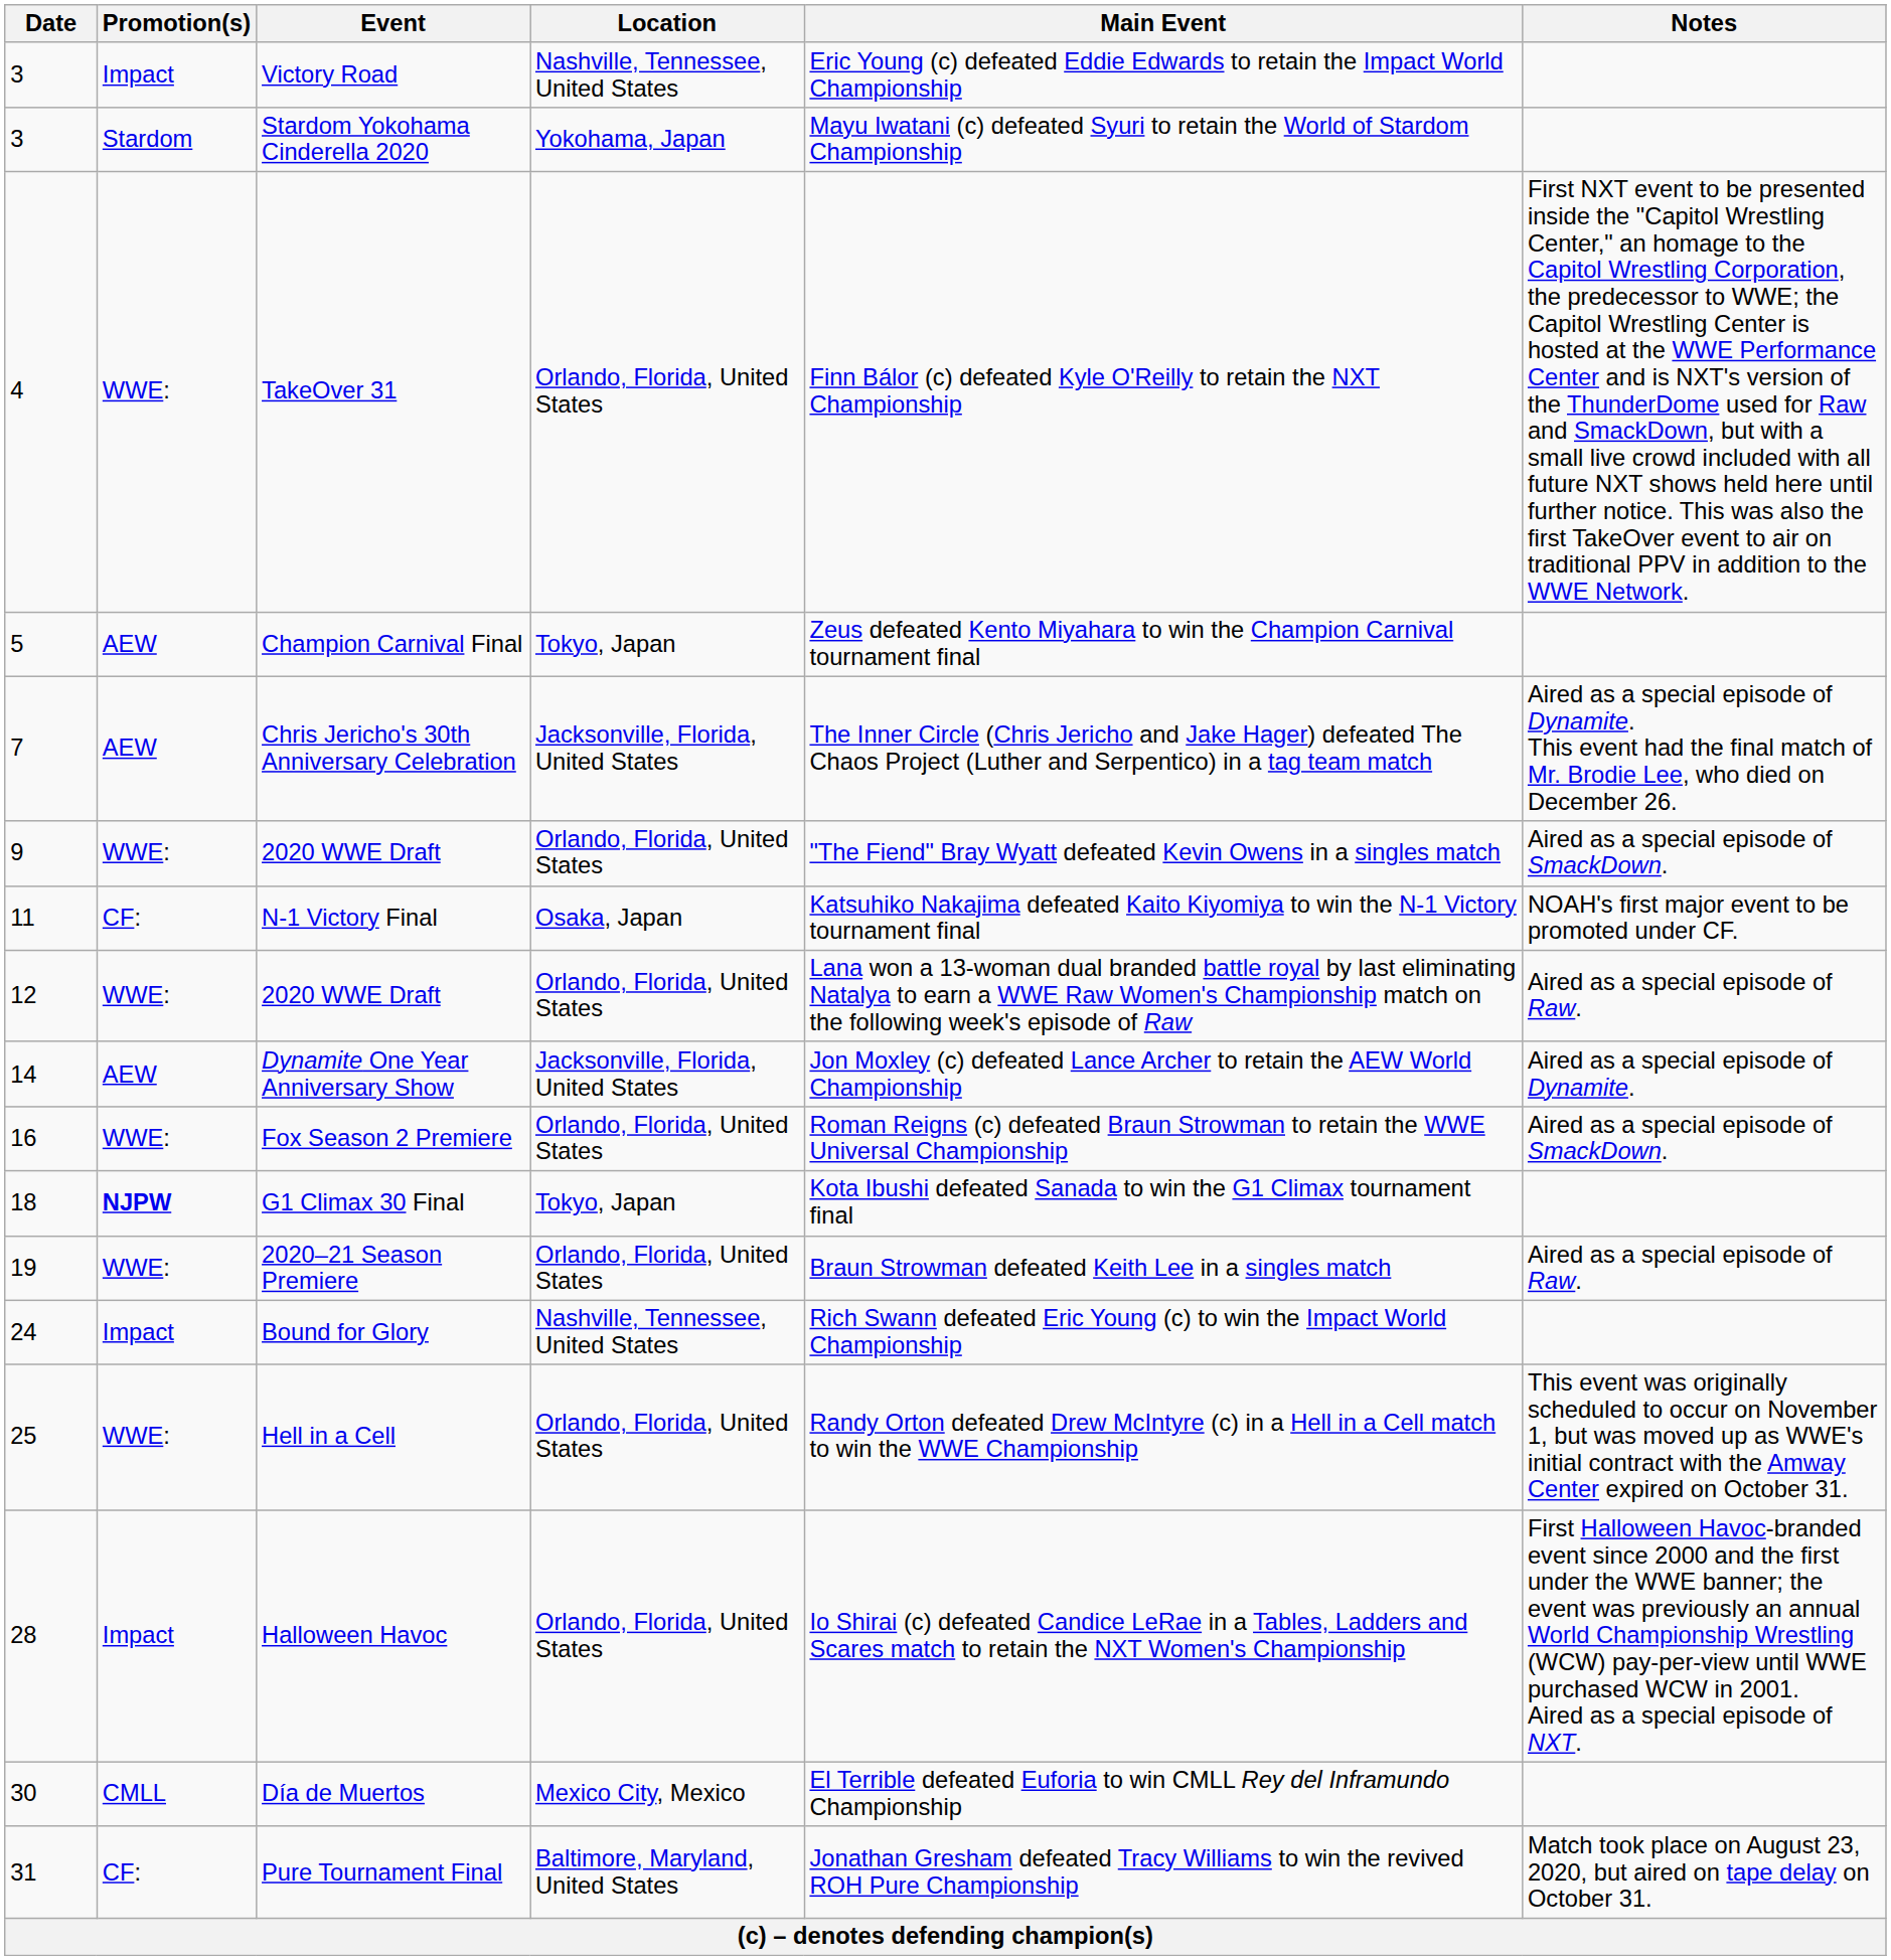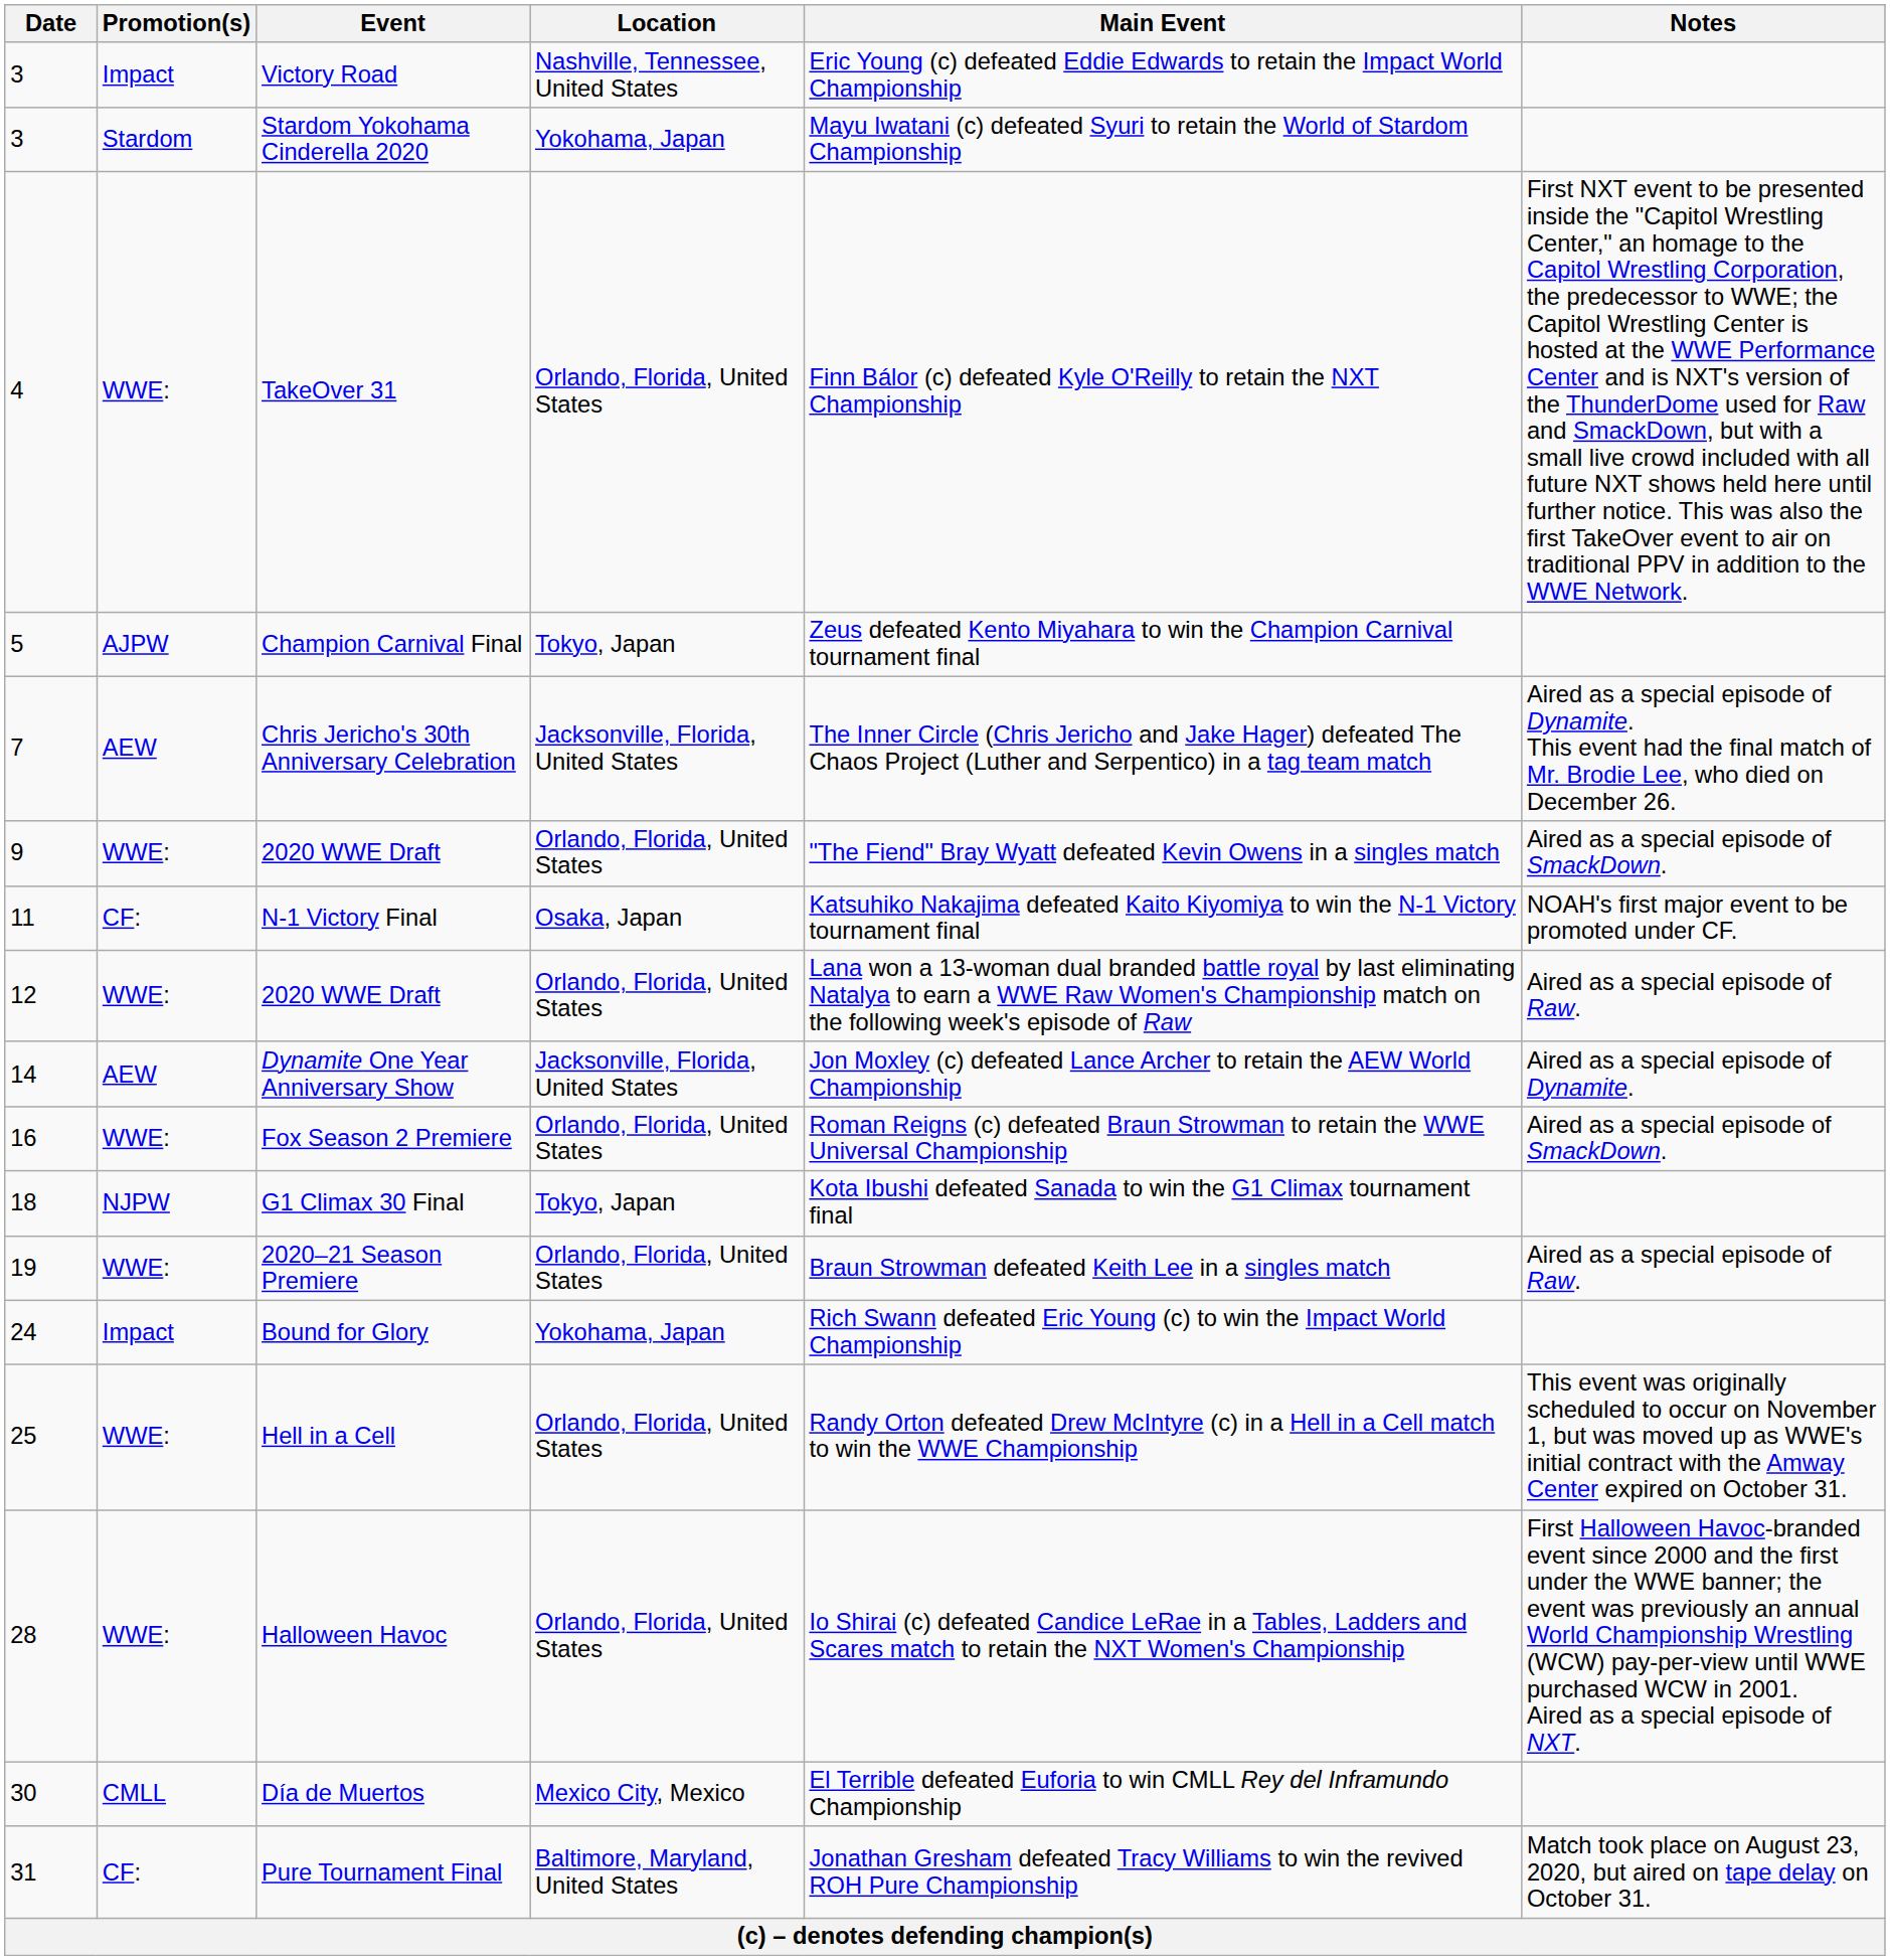 <table class="wikitable" style="width:100%;">
 <tr>
 <th width="5%">Date</th>
 <th width="5%">Promotion(s)</th>
 <th style="width:15%;">Event</th>
 <th style="width:15%;">Location</th>
 <th style="width:40%;">Main Event</th>
 <th style="width:20%;">Notes</th>
 </tr>
 <tr>
 <td>3</td>
 <td><a href='#'>Impact</a></td>
 <td><a href='#'>Victory Road</a></td>
 <td><a href='#'>Nashville, Tennessee</a>, United States</td>
 <td><a href='#'>Eric Young</a> (c) defeated <a href='#'>Eddie Edwards</a> to retain the <a href='#'>Impact World Championship</a></td>
 <td></td>
 </tr>
 <tr>
 <td>3</td>
 <td><a href='#'>Stardom</a></td>
 <td><a href='#'>Stardom Yokohama Cinderella 2020</a></td>
 <td><a href='#'>Yokohama, Japan</a></td>
 <td><a href='#'>Mayu Iwatani</a> (c) defeated <a href='#'>Syuri</a> to retain the <a href='#'>World of Stardom Championship</a></td>
 <td></td>
 </tr>
 <tr>
 <td>4</td>
 <td><a href='#'>WWE</a>:</td>
 <td><a href='#'>TakeOver 31</a></td>
 <td><a href='#'>Orlando, Florida</a>, United States</td>
 <td><a href='#'>Finn Bálor</a> (c) defeated <a href='#'>Kyle O'Reilly</a> to retain the <a href='#'>NXT Championship</a></td>
 <td>First NXT event to be presented inside the "Capitol Wrestling Center," an homage to the <a href='#'>Capitol Wrestling Corporation</a>, the predecessor to WWE; the Capitol Wrestling Center is hosted at the <a href='#'>WWE Performance Center</a> and is NXT's version of the <a href='#'>ThunderDome</a> used for <a href='#'>Raw</a> and <a href='#'>SmackDown</a>, but with a small live crowd included with all future NXT shows held here until further notice. This was also the first TakeOver event to air on traditional PPV in addition to the <a href='#'>WWE Network</a>.</td>
 </tr>
 <tr>
 <td>5</td>
-<td><a href='#'>AEW</a></td>
+<td><a href='#'>AJPW</a></td>
 <td><a href='#'>Champion Carnival</a> Final</td>
 <td><a href='#'>Tokyo</a>, Japan</td>
 <td><a href='#'>Zeus</a> defeated <a href='#'>Kento Miyahara</a> to win the <a href='#'>Champion Carnival</a> tournament final</td>
 <td></td>
 </tr>
 <tr>
 <td>7</td>
 <td><a href='#'>AEW</a></td>
 <td><a href='#'>Chris Jericho's 30th Anniversary Celebration</a></td>
 <td><a href='#'>Jacksonville, Florida</a>, United States</td>
 <td><a href='#'>The Inner Circle</a> (<a href='#'>Chris Jericho</a> and <a href='#'>Jake Hager</a>) defeated The Chaos Project (Luther and Serpentico) in a <a href='#'>tag team match</a></td>
 <td>Aired as a special episode of <em><a href='#'>Dynamite</a></em>.<br>This event had the final match of <a href='#'>Mr. Brodie Lee</a>, who died on December 26.</td>
 </tr>
 <tr>
 <td>9</td>
 <td><a href='#'>WWE</a>:</td>
 <td><a href='#'>2020 WWE Draft</a><br></td>
 <td><a href='#'>Orlando, Florida</a>, United States</td>
 <td><a href='#'>"The Fiend" Bray Wyatt</a> defeated <a href='#'>Kevin Owens</a> in a <a href='#'>singles match</a></td>
 <td>Aired as a special episode of <em><a href='#'>SmackDown</a></em>.</td>
 </tr>
 <tr>
 <td>11</td>
 <td><a href='#'>CF</a>:</td>
 <td><a href='#'>N-1 Victory</a> Final</td>
 <td><a href='#'>Osaka</a>, Japan</td>
 <td><a href='#'>Katsuhiko Nakajima</a> defeated <a href='#'>Kaito Kiyomiya</a> to win the <a href='#'>N-1 Victory</a> tournament final</td>
 <td>NOAH's first major event to be promoted under CF.</td>
 </tr>
 <tr>
 <td>12</td>
 <td><a href='#'>WWE</a>:</td>
 <td><a href='#'>2020 WWE Draft</a><br></td>
 <td><a href='#'>Orlando, Florida</a>, United States</td>
 <td><a href='#'>Lana</a> won a 13-woman dual branded <a href='#'>battle royal</a> by last eliminating <a href='#'>Natalya</a> to earn a <a href='#'>WWE Raw Women's Championship</a> match on the following week's episode of <em><a href='#'>Raw</a></em></td>
 <td>Aired as a special episode of <em><a href='#'>Raw</a></em>.</td>
 </tr>
 <tr>
 <td>14</td>
 <td><a href='#'>AEW</a></td>
 <td><a href='#'><em>Dynamite</em> One Year Anniversary Show</a></td>
 <td><a href='#'>Jacksonville, Florida</a>, United States</td>
 <td><a href='#'>Jon Moxley</a> (c) defeated <a href='#'>Lance Archer</a> to retain the <a href='#'>AEW World Championship</a></td>
 <td>Aired as a special episode of <em><a href='#'>Dynamite</a></em>.</td>
 </tr>
 <tr>
 <td>16</td>
 <td><a href='#'>WWE</a>:</td>
 <td><a href='#'>Fox Season 2 Premiere</a></td>
 <td><a href='#'>Orlando, Florida</a>, United States</td>
 <td><a href='#'>Roman Reigns</a> (c) defeated <a href='#'>Braun Strowman</a> to retain the <a href='#'>WWE Universal Championship</a></td>
 <td>Aired as a special episode of <em><a href='#'>SmackDown</a></em>.</td>
 </tr>
 <tr>
 <td>18</td>
-<td><strong><a href='#'>NJPW</a></strong></td>
+<td><a href='#'>NJPW</a></td>
 <td><a href='#'>G1 Climax 30</a> Final</td>
 <td><a href='#'>Tokyo</a>, Japan</td>
 <td><a href='#'>Kota Ibushi</a> defeated <a href='#'>Sanada</a> to win the <a href='#'>G1 Climax</a> tournament final</td>
 <td></td>
 </tr>
 <tr>
 <td>19</td>
 <td><a href='#'>WWE</a>:</td>
 <td><a href='#'>2020–21 Season Premiere</a></td>
 <td><a href='#'>Orlando, Florida</a>, United States</td>
 <td><a href='#'>Braun Strowman</a> defeated <a href='#'>Keith Lee</a> in a <a href='#'>singles match</a></td>
 <td>Aired as a special episode of <em><a href='#'>Raw</a></em>.</td>
 </tr>
 <tr>
 <td>24</td>
 <td><a href='#'>Impact</a></td>
 <td><a href='#'>Bound for Glory</a></td>
-<td><a href='#'>Nashville, Tennessee</a>, United States</td>
+<td><a href='#'>Yokohama, Japan</a></td>
 <td><a href='#'>Rich Swann</a> defeated <a href='#'>Eric Young</a> (c) to win the <a href='#'>Impact World Championship</a></td>
 <td></td>
 </tr>
 <tr>
 <td>25</td>
 <td><a href='#'>WWE</a>:</td>
 <td><a href='#'>Hell in a Cell</a></td>
 <td><a href='#'>Orlando, Florida</a>, United States</td>
 <td><a href='#'>Randy Orton</a> defeated <a href='#'>Drew McIntyre</a> (c) in a <a href='#'>Hell in a Cell match</a> to win the <a href='#'>WWE Championship</a></td>
 <td>This event was originally scheduled to occur on November 1, but was moved up as WWE's initial contract with the <a href='#'>Amway Center</a> expired on October 31.</td>
 </tr>
 <tr>
 <td>28</td>
-<td><a href='#'>Impact</a></td>
+<td><a href='#'>WWE</a>:</td>
 <td><a href='#'>Halloween Havoc</a></td>
 <td><a href='#'>Orlando, Florida</a>, United States</td>
 <td><a href='#'>Io Shirai</a> (c) defeated <a href='#'>Candice LeRae</a> in a <a href='#'>Tables, Ladders and Scares match</a> to retain the <a href='#'>NXT Women's Championship</a></td>
 <td>First <a href='#'>Halloween Havoc</a>-branded event since 2000 and the first under the WWE banner; the event was previously an annual <a href='#'>World Championship Wrestling</a> (WCW) pay-per-view until WWE purchased WCW in 2001.<br>Aired as a special episode of <em><a href='#'>NXT</a></em>.</td>
 </tr>
 <tr>
 <td>30</td>
 <td><a href='#'>CMLL</a></td>
 <td><a href='#'>Día de Muertos</a></td>
 <td><a href='#'>Mexico City</a>, Mexico</td>
 <td><a href='#'>El Terrible</a> defeated <a href='#'>Euforia</a> to win CMLL <em>Rey del Inframundo</em> Championship</td>
 <td> </td>
 </tr>
 <tr>
 <td>31</td>
 <td><a href='#'>CF</a>:</td>
 <td><a href='#'>Pure Tournament Final</a></td>
 <td><a href='#'>Baltimore, Maryland</a>, United States</td>
 <td><a href='#'>Jonathan Gresham</a> defeated <a href='#'>Tracy Williams</a> to win the revived <a href='#'>ROH Pure Championship</a></td>
 <td>Match took place on August 23, 2020, but aired on <a href='#'>tape delay</a> on October 31.</td>
 </tr>
 <tr>
 <th colspan="6">(c) – denotes defending champion(s)</th>
 </tr>
 </table>
